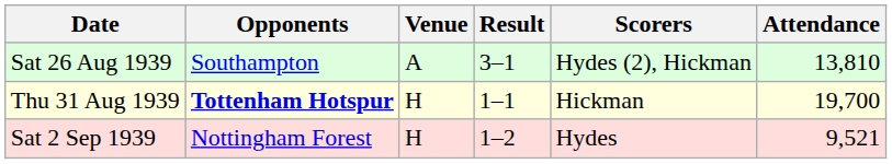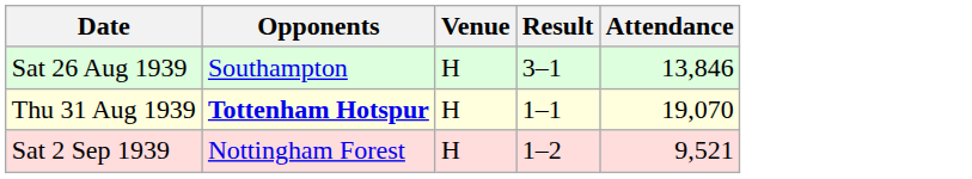 <table class="wikitable">
 <tr>
 <th>Date</th>
 <th>Opponents</th>
 <th>Venue</th>
 <th>Result</th>
-<th>Scorers</th>
 <th>Attendance</th>
 </tr>
 <tr bgcolor="#ddffdd">
 <td>Sat 26 Aug 1939</td>
 <td><a href='#'>Southampton</a></td>
-<td>A</td>
+<td>H</td>
 <td>3–1</td>
-<td>Hydes (2), Hickman</td>
-<td align="right">13,810</td>
+<td align="right">13,846</td>
 </tr>
 <tr bgcolor="#ffffdd">
 <td>Thu 31 Aug 1939</td>
 <td><strong><a href='#'>Tottenham Hotspur</a></strong></td>
 <td>H</td>
 <td>1–1</td>
-<td>Hickman</td>
-<td align="right">19,700</td>
+<td align="right">19,070</td>
 </tr>
 <tr bgcolor="#ffdddd">
 <td>Sat 2 Sep 1939</td>
 <td><a href='#'>Nottingham Forest</a></td>
 <td>H</td>
 <td>1–2</td>
-<td>Hydes</td>
 <td align="right">9,521</td>
 </tr>
 </table>
